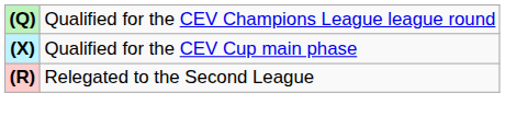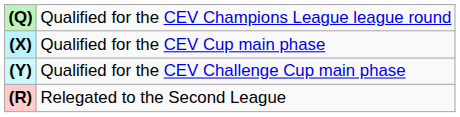 <table class="wikitable" style="text-align: left;">
 <tr>
 <td width=10px bgcolor=#bbf3bb style="text-align:center;"><strong>(Q)</strong></td>
 <td>Qualified for the <a href='#'>CEV Champions League league round</a></td>
 </tr>
 <tr>
 <td width=10px bgcolor=#bbf3ff style="text-align:center;"><strong>(X)</strong></td>
 <td>Qualified for the <a href='#'>CEV Cup main phase</a></td>
 </tr>
 <tr>
+<td width=10px bgcolor=#ccf9ff style="text-align:center;"><strong>(Y)</strong></td>
+<td>Qualified for the <a href='#'>CEV Challenge Cup main phase</a></td>
+</tr>
+<tr>
 <td width=10px bgcolor=#ffcccc style="text-align:center;"><strong>(R)</strong></td>
 <td>Relegated to the Second League</td>
 </tr>
 </table>
